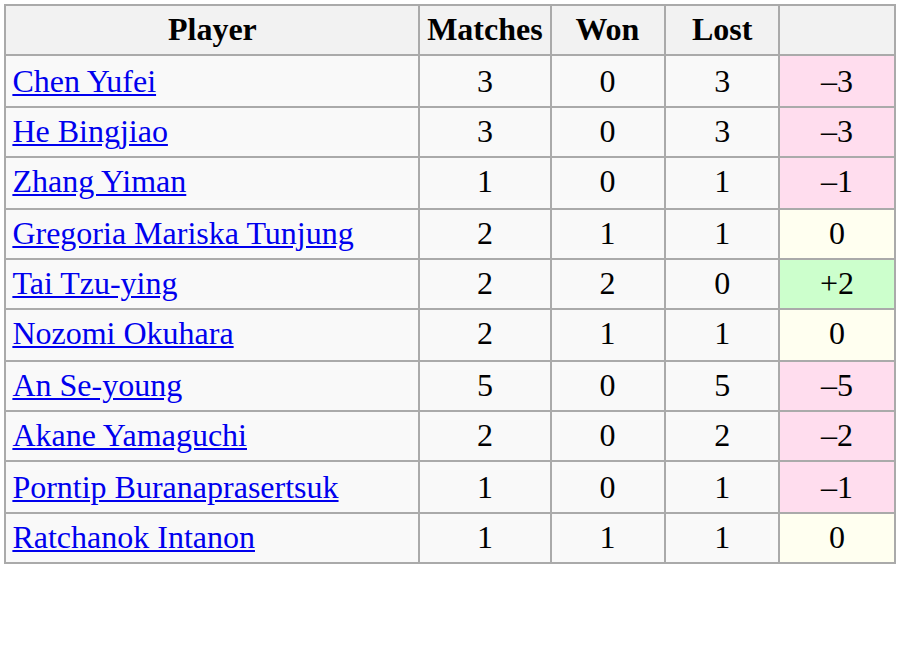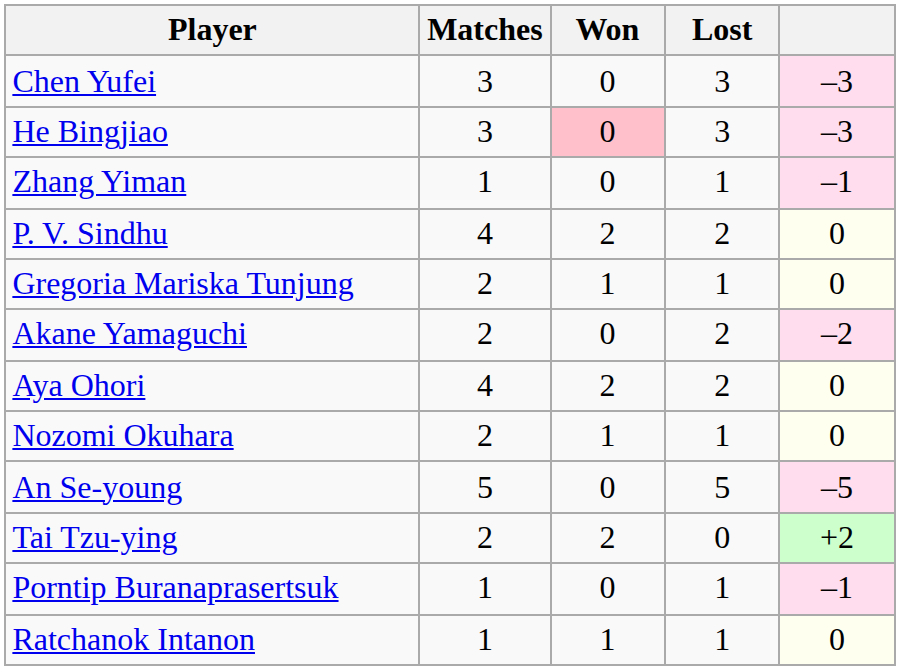 <table class="sortable wikitable" style="text-align:center">
 <tr>
 <th width="200">Player</th>
 <th width="50">Matches</th>
 <th width="50">Won</th>
 <th width="50">Lost</th>
 <th width="50"></th>
 </tr>
 <tr>
 <td align="left"> <a href='#'>Chen Yufei</a></td>
 <td>3</td>
 <td>0</td>
 <td>3</td>
 <td bgcolor="#ffddee">–3</td>
 </tr>
 <tr>
 <td align="left"> <a href='#'>He Bingjiao</a></td>
 <td>3</td>
-<td>0</td>
+<td style="background: pink;">0</td>
 <td>3</td>
 <td bgcolor="#ffddee">–3</td>
 </tr>
 <tr>
 <td align="left"> <a href='#'>Zhang Yiman</a></td>
 <td>1</td>
 <td>0</td>
 <td>1</td>
 <td bgcolor="#ffddee">–1</td>
 </tr>
 <tr>
+<td align="left"> <a href='#'>P. V. Sindhu</a></td>
+<td>4</td>
+<td>2</td>
+<td>2</td>
+<td bgcolor="#fffff0">0</td>
+</tr>
+<tr>
 <td align="left"> <a href='#'>Gregoria Mariska Tunjung</a></td>
 <td>2</td>
 <td>1</td>
 <td>1</td>
 <td bgcolor="#fffff0">0</td>
 </tr>
 <tr>
-<td align="left"> <a href='#'>Tai Tzu-ying</a></td>
+<td align="left"> <a href='#'>Akane Yamaguchi</a></td>
+<td>2</td>
+<td>0</td>
+<td>2</td>
+<td bgcolor="#ffddee">–2</td>
+</tr>
+<tr>
+<td align="left"> <a href='#'>Aya Ohori</a></td>
+<td>4</td>
 <td>2</td>
 <td>2</td>
-<td>0</td>
-<td bgcolor="#ccffcc">+2</td>
+<td bgcolor="#fffff0">0</td>
 </tr>
 <tr>
 <td align="left"> <a href='#'>Nozomi Okuhara</a></td>
 <td>2</td>
 <td>1</td>
 <td>1</td>
 <td bgcolor="#fffff0">0</td>
 </tr>
 <tr>
 <td align="left"> <a href='#'>An Se-young</a></td>
 <td>5</td>
 <td>0</td>
 <td>5</td>
 <td bgcolor="#ffddee">–5</td>
 </tr>
 <tr>
-<td align="left"> <a href='#'>Akane Yamaguchi</a></td>
+<td align="left"> <a href='#'>Tai Tzu-ying</a></td>
+<td>2</td>
 <td>2</td>
 <td>0</td>
-<td>2</td>
-<td bgcolor="#ffddee">–2</td>
+<td bgcolor="#ccffcc">+2</td>
 </tr>
 <tr>
 <td align="left"> <a href='#'>Porntip Buranaprasertsuk</a></td>
 <td>1</td>
 <td>0</td>
 <td>1</td>
 <td bgcolor="#ffddee">–1</td>
 </tr>
 <tr>
 <td align="left"> <a href='#'>Ratchanok Intanon</a></td>
 <td>1</td>
 <td>1</td>
 <td>1</td>
 <td bgcolor="#fffff0">0</td>
 </tr>
 <tr>
 </tr>
 </table>
